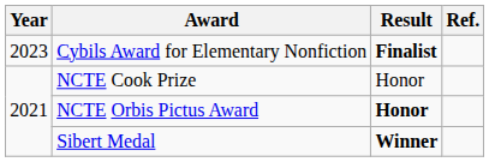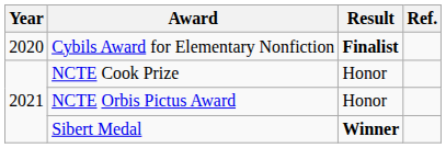 <table class="wikitable sortable mw-collapsible">
 <tr>
 <th>Year</th>
 <th>Award</th>
 <th>Result</th>
 <th>Ref.</th>
 </tr>
 <tr>
-<td>2023</td>
+<td>2020</td>
 <td><a href='#'>Cybils Award</a> for Elementary Nonfiction</td>
 <td><strong>Finalist</strong></td>
 <td></td>
 </tr>
 <tr>
 <td rowspan="3">2021</td>
 <td><a href='#'>NCTE</a> Cook Prize</td>
 <td>Honor</td>
 <td></td>
 </tr>
 <tr>
 <td><a href='#'>NCTE</a> <a href='#'>Orbis Pictus Award</a></td>
-<td><strong>Honor</strong></td>
+<td>Honor</td>
 <td></td>
 </tr>
 <tr>
 <td><a href='#'>Sibert Medal</a></td>
 <td><strong>Winner</strong></td>
 <td></td>
 </tr>
 </table>
